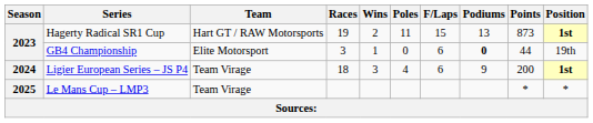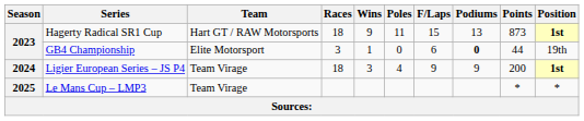 <table class="wikitable" style="font-size: 90%; text-align:center">
 <tr>
 <th>Season</th>
 <th>Series</th>
 <th>Team</th>
 <th>Races</th>
 <th>Wins</th>
 <th>Poles</th>
 <th>F/Laps</th>
 <th>Podiums</th>
 <th>Points</th>
 <th>Position</th>
 </tr>
 <tr>
 <th rowspan="2">2023</th>
 <td align=left>Hagerty Radical SR1 Cup</td>
 <td align=left>Hart GT / RAW Motorsports</td>
-<td>19</td>
-<td>2</td>
+<td>18</td>
+<td>9</td>
 <td>11</td>
 <td>15</td>
 <td>13</td>
 <td>873</td>
 <td style="background:#FFFFBF"><strong>1st</strong></td>
 </tr>
 <tr>
 <td align=left><a href='#'>GB4 Championship</a></td>
 <td align=left>Elite Motorsport</td>
 <td>3</td>
 <td>1</td>
 <td>0</td>
 <td>6</td>
 <td><strong>0</strong></td>
 <td>44</td>
 <td>19th</td>
 </tr>
 <tr>
 <th>2024</th>
 <td align=left><a href='#'>Ligier European Series – JS P4</a></td>
 <td align=left>Team Virage</td>
 <td>18</td>
 <td>3</td>
 <td>4</td>
-<td>6</td>
+<td>9</td>
 <td>9</td>
 <td>200</td>
 <td style="background:#FFFFBF"><strong>1st</strong></td>
 </tr>
 <tr>
 <th>2025</th>
 <td align=left><a href='#'>Le Mans Cup – LMP3</a></td>
 <td align=left>Team Virage</td>
 <td></td>
 <td></td>
 <td></td>
 <td></td>
 <td></td>
 <td>*</td>
 <td>*</td>
 </tr>
 <tr>
 <th colspan="10">Sources:</th>
 </tr>
 </table>
